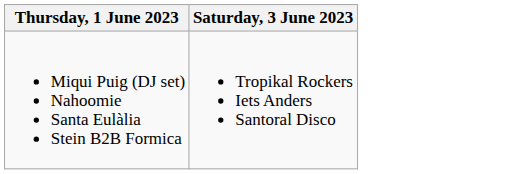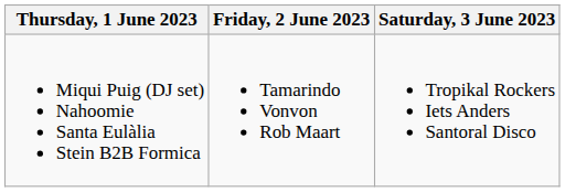 <table class="wikitable">
 <tr>
 <th>Thursday, 1 June 2023</th>
+<th>Friday, 2 June 2023</th>
 <th>Saturday, 3 June 2023</th>
 </tr>
 <tr valign="top">
 <td><br><ul><li>Miqui Puig (DJ set)</li><li>Nahoomie</li><li>Santa Eulàlia</li><li>Stein B2B Formica</li></ul></td>
+<td><br><ul><li>Tamarindo</li><li>Vonvon</li><li>Rob Maart</li></ul></td>
 <td><br><ul><li>Tropikal Rockers</li><li>Iets Anders</li><li>Santoral Disco</li></ul></td>
 </tr>
 </table>
